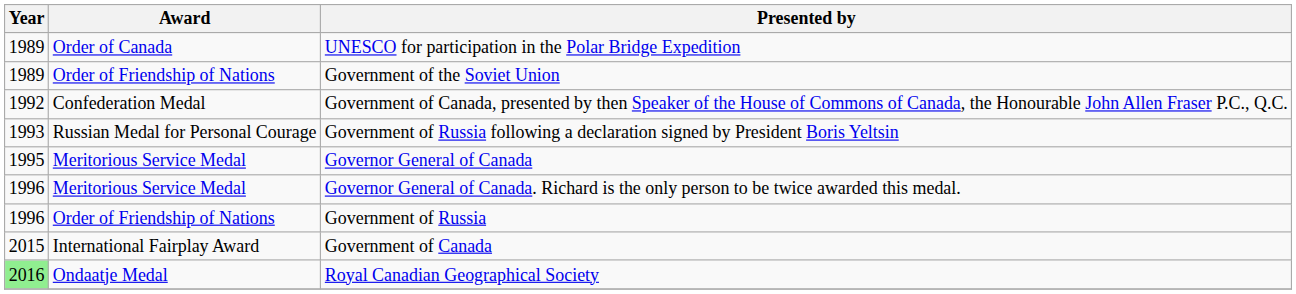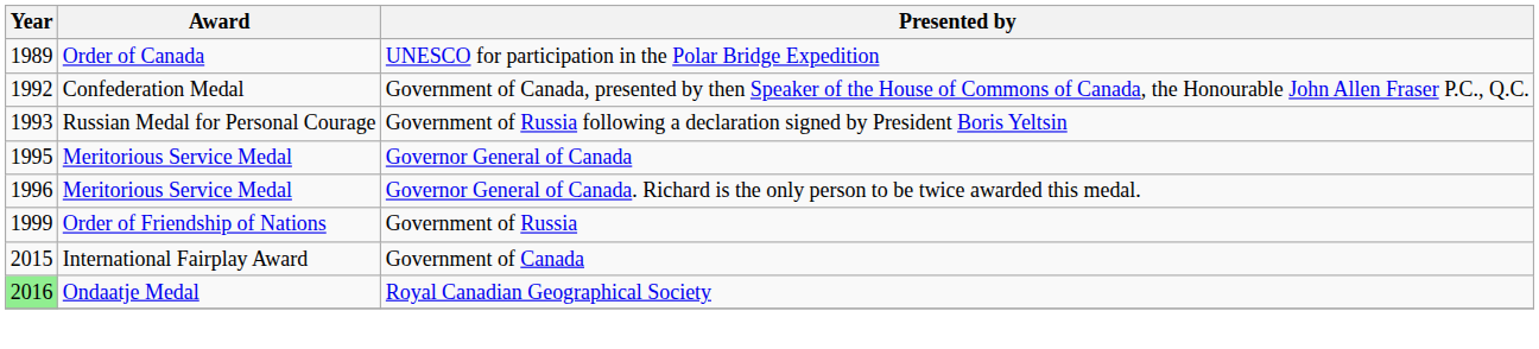 <table class="wikitable">
 <tr>
 <th>Year</th>
 <th>Award</th>
 <th>Presented by</th>
 </tr>
 <tr>
 <td>1989</td>
 <td align="left"><a href='#'>Order of Canada</a></td>
 <td align="left"><a href='#'>UNESCO</a> for participation in the <a href='#'>Polar Bridge Expedition</a></td>
-</tr>
-<tr>
-<td>1989</td>
-<td align="left"><a href='#'>Order of Friendship of Nations</a></td>
-<td align="left">Government of the <a href='#'>Soviet Union</a></td>
 </tr>
 <tr>
 <td>1992</td>
 <td align="left">Confederation Medal</td>
 <td align="left">Government of Canada, presented by then <a href='#'>Speaker of the House of Commons of Canada</a>, the Honourable <a href='#'>John Allen Fraser</a> P.C., Q.C.</td>
 </tr>
 <tr>
 <td>1993</td>
 <td align="left">Russian Medal for Personal Courage</td>
 <td align="left">Government of <a href='#'>Russia</a> following a declaration signed by President <a href='#'>Boris Yeltsin</a></td>
 </tr>
 <tr>
 <td>1995</td>
 <td align="left"><a href='#'>Meritorious Service Medal</a></td>
 <td align="left"><a href='#'>Governor General of Canada</a></td>
 </tr>
 <tr>
 <td>1996</td>
 <td align="left"><a href='#'>Meritorious Service Medal</a></td>
 <td align="left"><a href='#'>Governor General of Canada</a>. Richard is the only person to be twice awarded this medal.</td>
 </tr>
 <tr>
-<td>1996</td>
+<td>1999</td>
 <td align="left"><a href='#'>Order of Friendship of Nations</a></td>
 <td align="left">Government of <a href='#'>Russia</a></td>
 </tr>
 <tr>
 <td>2015</td>
 <td align="left">International Fairplay Award</td>
 <td align="left">Government of <a href='#'>Canada</a></td>
 </tr>
 <tr>
 <td style="background: lightgreen;">2016</td>
 <td align="left"><a href='#'>Ondaatje Medal</a></td>
 <td align="left"><a href='#'>Royal Canadian Geographical Society</a></td>
 </tr>
 <tr>
 </tr>
 </table>
